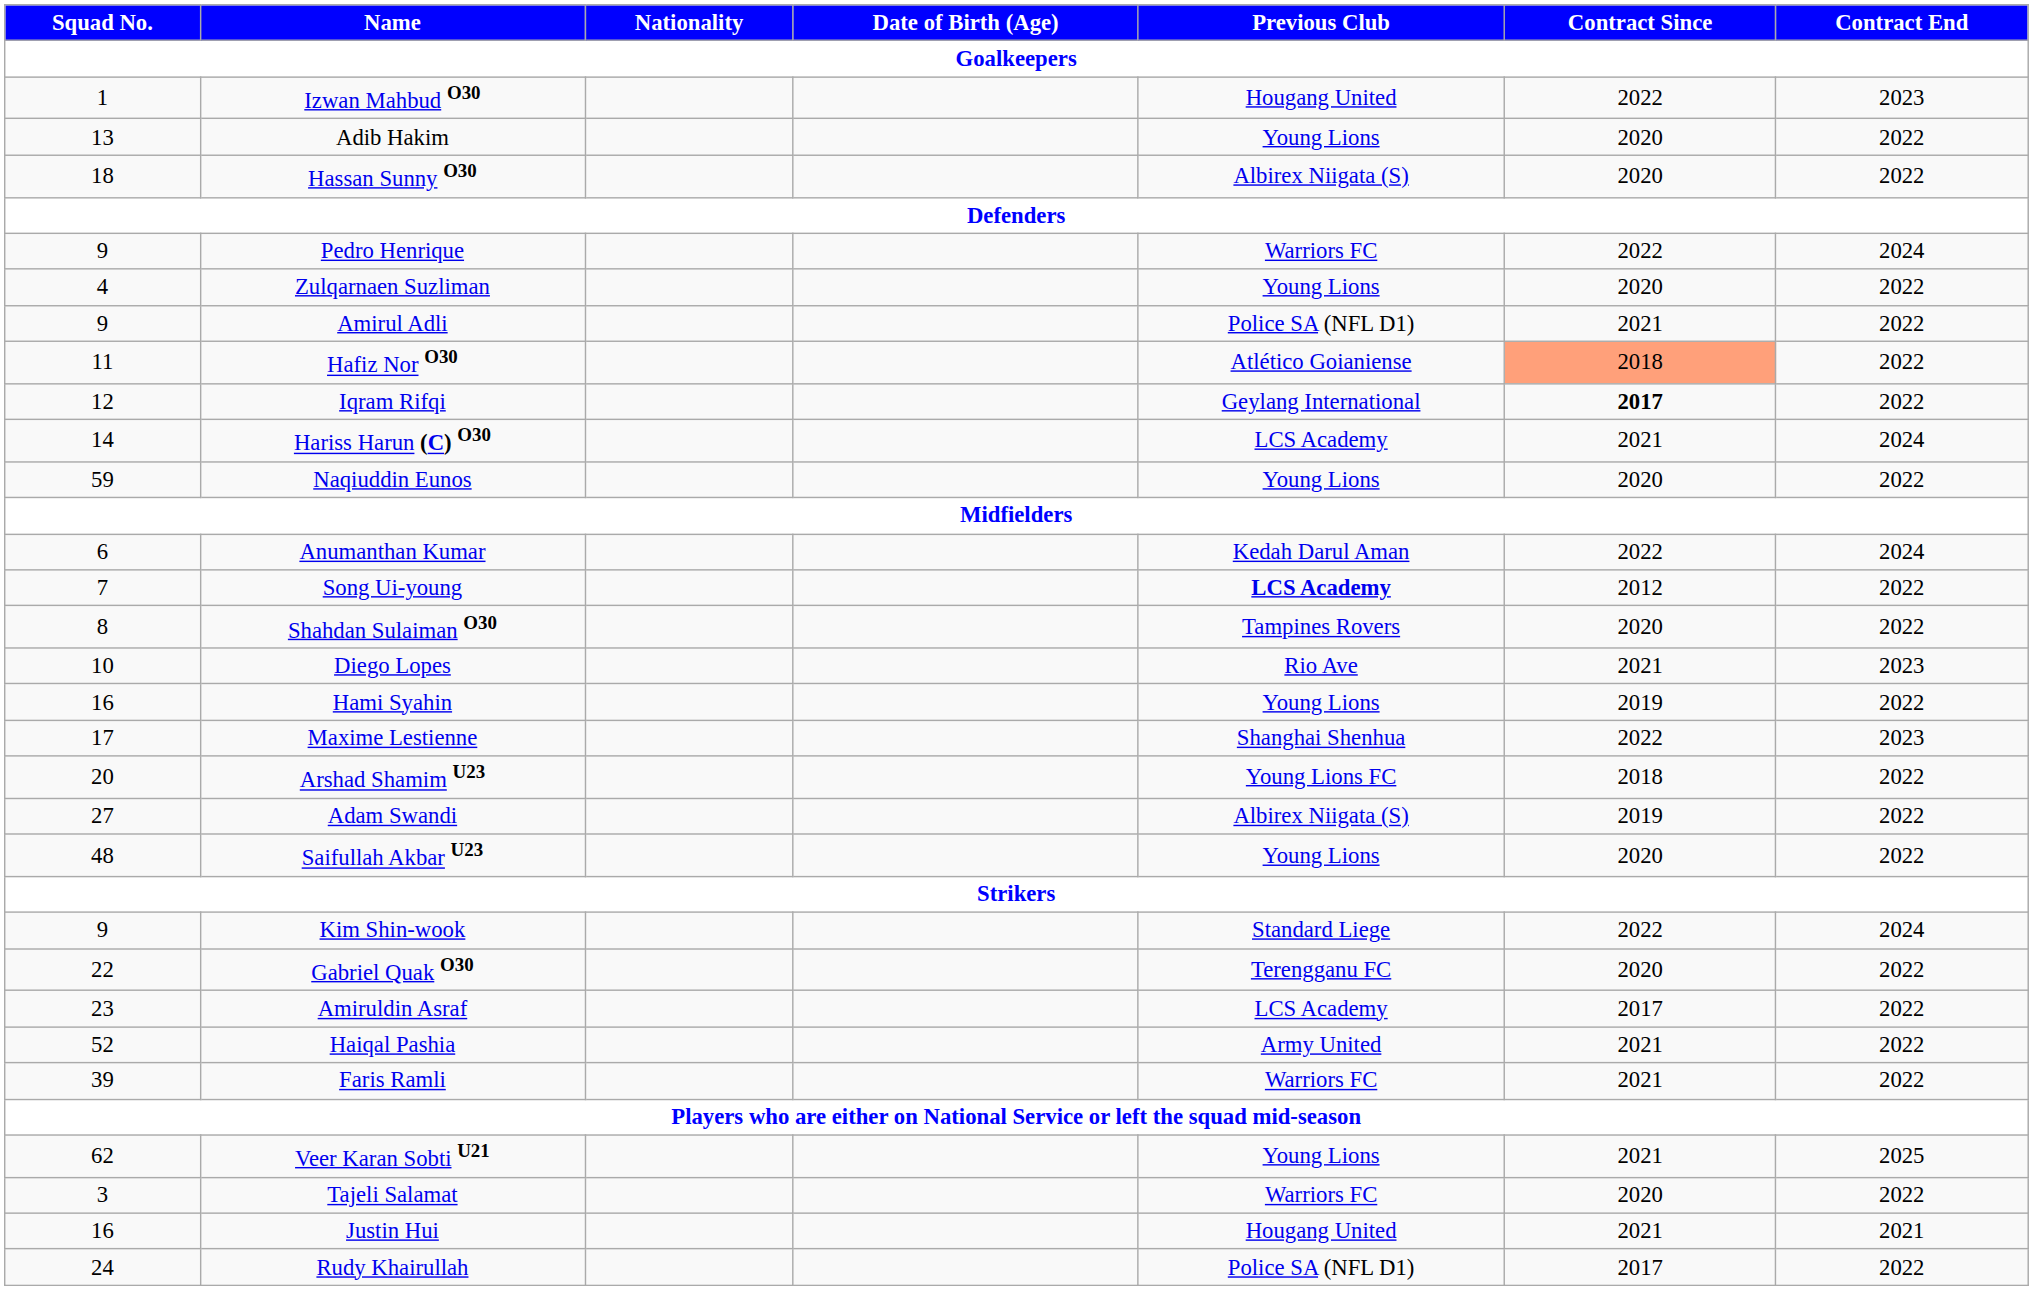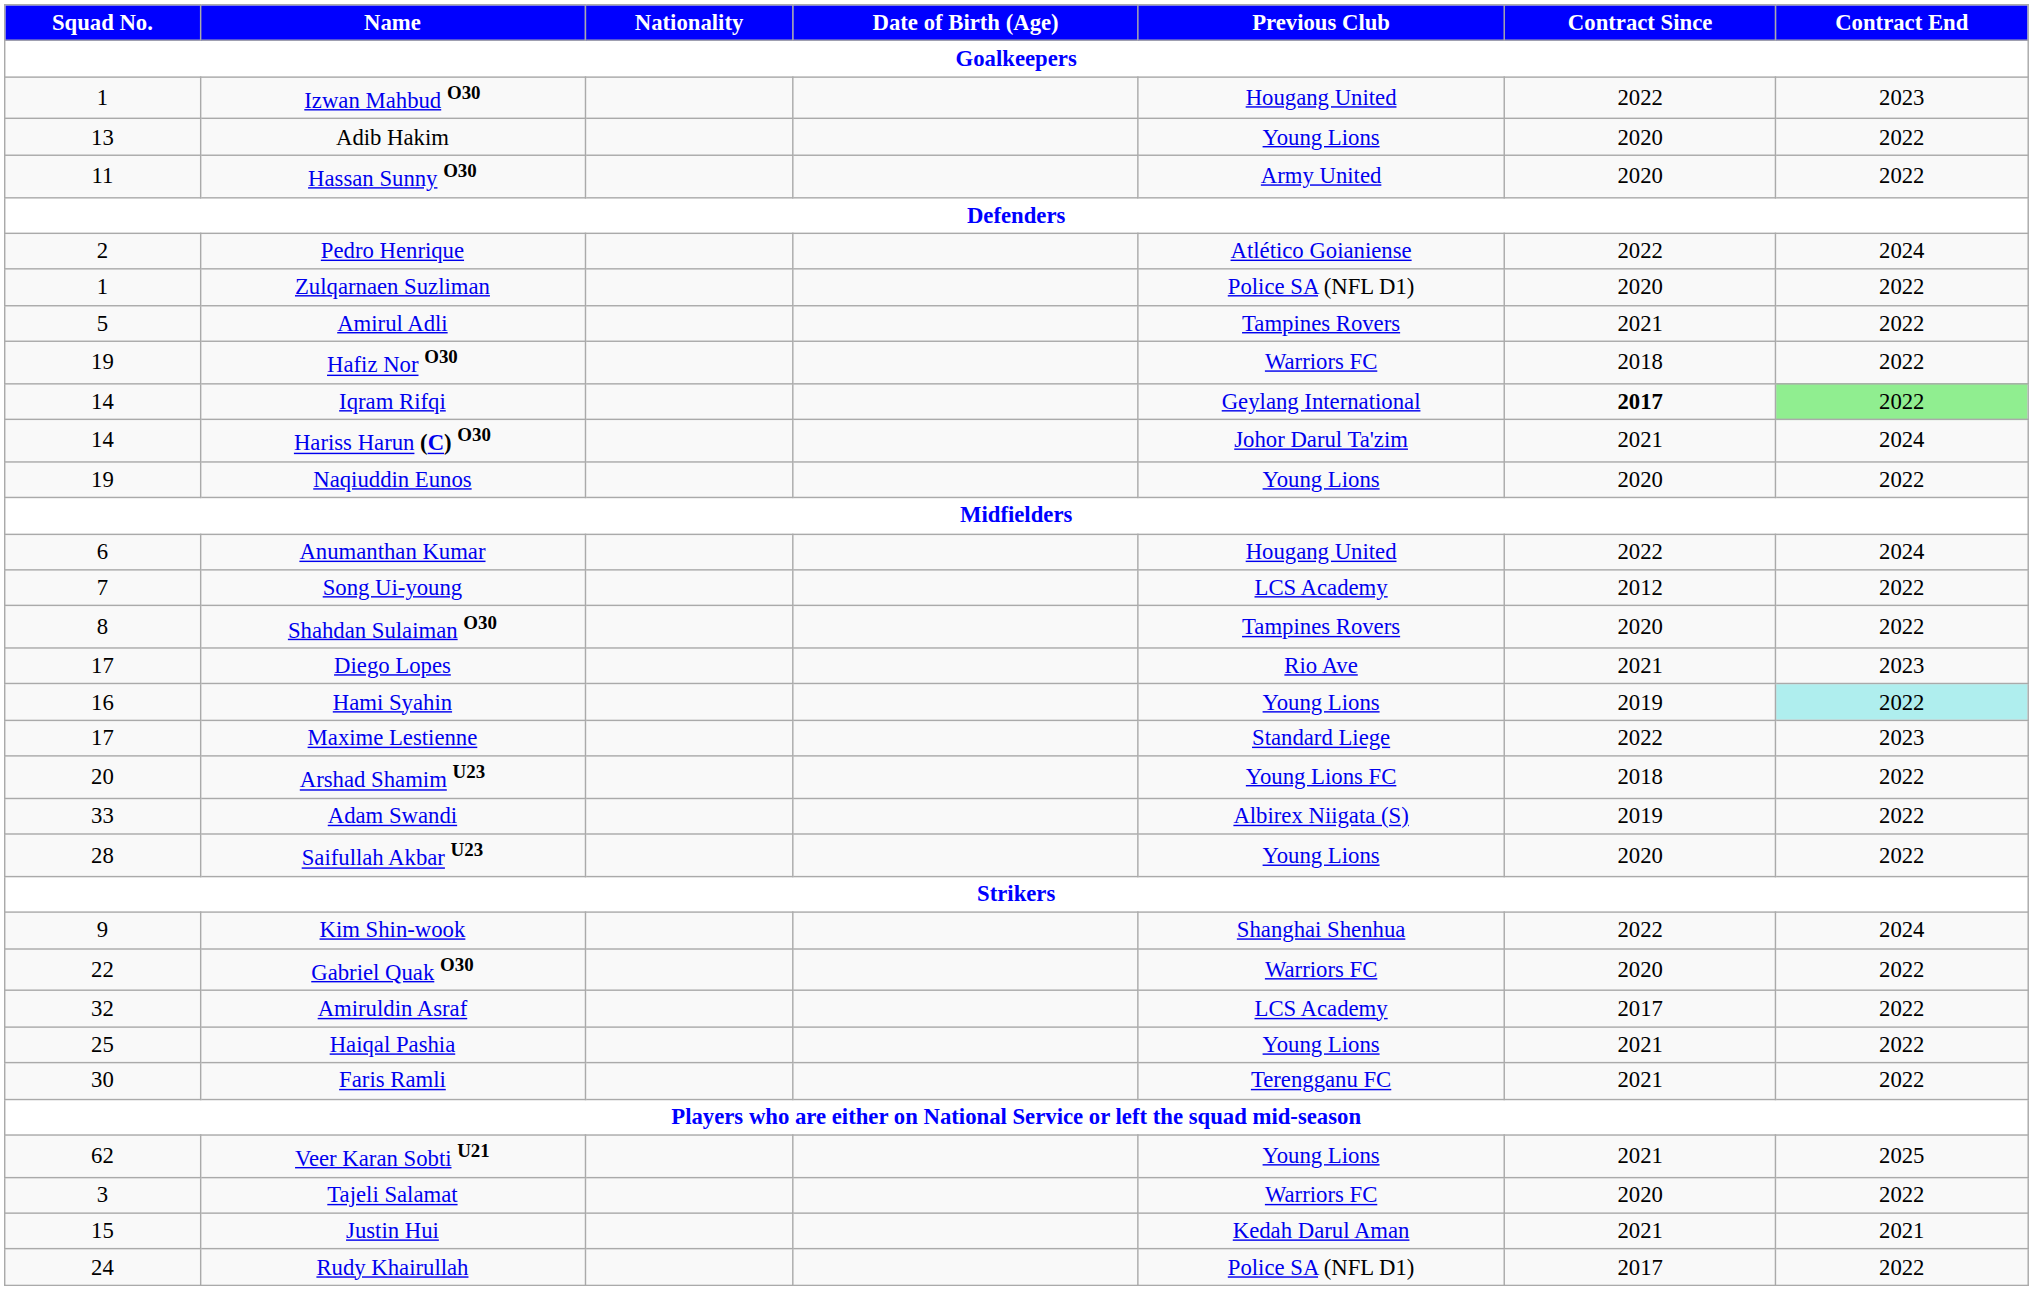 <table class="wikitable" style="text-align:center; font-size:100%; width:90%;">
 <tr>
 <th style="background:Blue; color:white; text-align:center;">Squad No.</th>
 <th style="background:Blue; color:white; text-align:center;">Name</th>
 <th style="background:Blue; color:white; text-align:center;">Nationality</th>
 <th style="background:Blue; color:white; text-align:center;">Date of Birth (Age)</th>
 <th style="background:Blue; color:white; text-align:center;">Previous Club</th>
 <th style="background:Blue; color:white; text-align:center;">Contract Since</th>
 <th style="background:Blue; color:white; text-align:center;">Contract End</th>
 </tr>
 <tr>
 <th colspan="8" style="background:white; color:blue; text-align:center">Goalkeepers</th>
 </tr>
 <tr>
 <td>1</td>
 <td><a href='#'>Izwan Mahbud</a> <sup><strong>O30</strong></sup></td>
 <td></td>
 <td></td>
 <td> <a href='#'>Hougang United</a></td>
 <td>2022</td>
 <td>2023</td>
 </tr>
 <tr>
 <td>13</td>
 <td>Adib Hakim</td>
 <td></td>
 <td></td>
 <td> <a href='#'>Young Lions</a></td>
 <td>2020</td>
 <td>2022</td>
 </tr>
 <tr>
-<td>18</td>
+<td>11</td>
 <td><a href='#'>Hassan Sunny</a> <sup><strong>O30</strong></sup></td>
 <td></td>
 <td></td>
-<td> <a href='#'>Albirex Niigata (S)</a></td>
+<td> <a href='#'>Army United</a></td>
 <td>2020</td>
 <td>2022</td>
 </tr>
 <tr>
 <th colspan="8" style="background:white; color:blue; text-align:center">Defenders</th>
 </tr>
 <tr>
-<td>9</td>
+<td>2</td>
 <td><a href='#'>Pedro Henrique</a></td>
 <td></td>
 <td></td>
-<td> <a href='#'>Warriors FC</a></td>
+<td> <a href='#'>Atlético Goianiense</a></td>
 <td>2022</td>
 <td>2024</td>
 </tr>
 <tr>
-<td>4</td>
+<td>1</td>
 <td><a href='#'>Zulqarnaen Suzliman</a></td>
 <td></td>
 <td></td>
-<td> <a href='#'>Young Lions</a></td>
+<td> <a href='#'>Police SA</a> (NFL D1)</td>
 <td>2020</td>
 <td>2022</td>
 </tr>
 <tr>
-<td>9</td>
+<td>5</td>
 <td><a href='#'>Amirul Adli</a></td>
 <td></td>
 <td></td>
-<td> <a href='#'>Police SA</a> (NFL D1)</td>
+<td> <a href='#'>Tampines Rovers</a></td>
 <td>2021</td>
 <td>2022</td>
 </tr>
 <tr>
-<td>11</td>
+<td>19</td>
 <td><a href='#'>Hafiz Nor</a> <sup><strong>O30</strong></sup></td>
 <td></td>
 <td></td>
-<td> <a href='#'>Atlético Goianiense</a></td>
-<td style="background: lightsalmon;">2018</td>
+<td> <a href='#'>Warriors FC</a></td>
+<td>2018</td>
 <td>2022</td>
 </tr>
 <tr>
-<td>12</td>
+<td>14</td>
 <td><a href='#'>Iqram Rifqi</a></td>
 <td></td>
 <td></td>
 <td> <a href='#'>Geylang International</a></td>
 <td><strong>2017</strong></td>
-<td>2022</td>
+<td style="background: lightgreen;">2022</td>
 </tr>
 <tr>
 <td>14</td>
 <td><a href='#'>Hariss Harun</a> <strong>(<a href='#'>C</a>)</strong> <sup><strong>O30</strong></sup></td>
 <td></td>
 <td></td>
-<td> <a href='#'>LCS Academy</a></td>
+<td> <a href='#'>Johor Darul Ta'zim</a></td>
 <td>2021</td>
 <td>2024</td>
 </tr>
 <tr>
-<td>59</td>
+<td>19</td>
 <td><a href='#'>Naqiuddin Eunos</a></td>
 <td></td>
 <td></td>
 <td> <a href='#'>Young Lions</a></td>
 <td>2020</td>
 <td>2022</td>
 </tr>
 <tr>
 <th colspan="8" style="background:white; color:blue; text-align:center">Midfielders</th>
 </tr>
 <tr>
 <td>6</td>
 <td><a href='#'>Anumanthan Kumar</a></td>
 <td></td>
 <td></td>
-<td> <a href='#'>Kedah Darul Aman</a></td>
+<td> <a href='#'>Hougang United</a></td>
 <td>2022</td>
 <td>2024</td>
 </tr>
 <tr>
 <td>7</td>
 <td><a href='#'>Song Ui-young</a></td>
 <td></td>
 <td></td>
-<td><strong> <a href='#'>LCS Academy</a></strong></td>
+<td> <a href='#'>LCS Academy</a></td>
 <td>2012</td>
 <td>2022</td>
 </tr>
 <tr>
 <td>8</td>
 <td><a href='#'>Shahdan Sulaiman</a> <sup><strong>O30</strong></sup></td>
 <td></td>
 <td></td>
 <td> <a href='#'>Tampines Rovers</a></td>
 <td>2020</td>
 <td>2022</td>
 </tr>
 <tr>
-<td>10</td>
+<td>17</td>
 <td><a href='#'>Diego Lopes</a></td>
 <td></td>
 <td></td>
 <td> <a href='#'>Rio Ave</a></td>
 <td>2021</td>
 <td>2023</td>
 </tr>
 <tr>
 <td>16</td>
 <td><a href='#'>Hami Syahin</a></td>
 <td></td>
 <td></td>
 <td> <a href='#'>Young Lions</a></td>
 <td>2019</td>
-<td>2022</td>
+<td style="background: paleturquoise;">2022</td>
 </tr>
 <tr>
 <td>17</td>
 <td><a href='#'>Maxime Lestienne</a></td>
 <td></td>
 <td></td>
-<td> <a href='#'>Shanghai Shenhua</a></td>
+<td> <a href='#'>Standard Liege</a></td>
 <td>2022</td>
 <td>2023</td>
 </tr>
 <tr>
 <td>20</td>
 <td><a href='#'>Arshad Shamim</a> <sup><strong>U23</strong></sup></td>
 <td></td>
 <td></td>
 <td> <a href='#'>Young Lions FC</a></td>
 <td>2018</td>
 <td>2022</td>
 </tr>
 <tr>
-<td>27</td>
+<td>33</td>
 <td><a href='#'>Adam Swandi</a></td>
 <td></td>
 <td></td>
 <td> <a href='#'>Albirex Niigata (S)</a></td>
 <td>2019</td>
 <td>2022</td>
 </tr>
 <tr>
-<td>48</td>
+<td>28</td>
 <td><a href='#'>Saifullah Akbar</a> <sup><strong>U23</strong></sup></td>
 <td></td>
 <td></td>
 <td> <a href='#'>Young Lions</a></td>
 <td>2020</td>
 <td>2022</td>
 </tr>
 <tr>
 <th colspan="8" style="background:white; color:blue; text-align:center">Strikers</th>
 </tr>
 <tr>
 <td>9</td>
 <td><a href='#'>Kim Shin-wook</a></td>
 <td></td>
 <td></td>
-<td> <a href='#'>Standard Liege</a></td>
+<td> <a href='#'>Shanghai Shenhua</a></td>
 <td>2022</td>
 <td>2024</td>
 </tr>
 <tr>
 <td>22</td>
 <td><a href='#'>Gabriel Quak</a> <sup><strong>O30</strong></sup></td>
 <td></td>
 <td></td>
-<td> <a href='#'>Terengganu FC</a></td>
+<td> <a href='#'>Warriors FC</a></td>
 <td>2020</td>
 <td>2022</td>
 </tr>
 <tr>
-<td>23</td>
+<td>32</td>
 <td><a href='#'>Amiruldin Asraf</a></td>
 <td></td>
 <td></td>
 <td> <a href='#'>LCS Academy</a></td>
 <td>2017</td>
 <td>2022</td>
 </tr>
 <tr>
-<td>52</td>
+<td>25</td>
 <td><a href='#'>Haiqal Pashia</a></td>
 <td></td>
 <td></td>
-<td> <a href='#'>Army United</a></td>
+<td> <a href='#'>Young Lions</a></td>
 <td>2021</td>
 <td>2022</td>
 </tr>
 <tr>
-<td>39</td>
+<td>30</td>
 <td><a href='#'>Faris Ramli</a></td>
 <td></td>
 <td></td>
-<td> <a href='#'>Warriors FC</a></td>
+<td> <a href='#'>Terengganu FC</a></td>
 <td>2021</td>
 <td>2022</td>
 </tr>
 <tr>
 <th colspan="8" style="background:white; color:blue; text-align:center">Players who are either on National Service or left the squad mid-season</th>
 </tr>
 <tr>
 <td>62</td>
 <td><a href='#'>Veer Karan Sobti</a> <sup><strong>U21</strong></sup></td>
 <td></td>
 <td></td>
 <td> <a href='#'>Young Lions</a></td>
 <td>2021</td>
 <td>2025</td>
 </tr>
 <tr>
 <td>3</td>
 <td><a href='#'>Tajeli Salamat</a></td>
 <td></td>
 <td></td>
 <td> <a href='#'>Warriors FC</a></td>
 <td>2020</td>
 <td>2022</td>
 </tr>
 <tr>
-<td>16</td>
+<td>15</td>
 <td><a href='#'>Justin Hui</a></td>
 <td></td>
 <td></td>
-<td> <a href='#'>Hougang United</a></td>
+<td> <a href='#'>Kedah Darul Aman</a></td>
 <td>2021</td>
 <td>2021</td>
 </tr>
 <tr>
 <td>24</td>
 <td><a href='#'>Rudy Khairullah</a></td>
 <td></td>
 <td></td>
 <td> <a href='#'>Police SA</a> (NFL D1)</td>
 <td>2017</td>
 <td>2022</td>
 </tr>
 <tr>
 </tr>
 </table>
